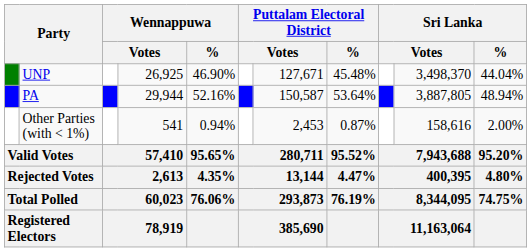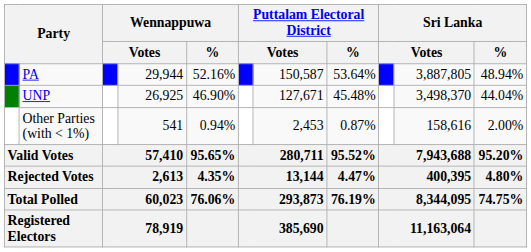 <table class="wikitable">
 <tr>
 <th colspan="2" width="144px"rowspan="2">Party</th>
 <th colspan="3" width="216px">Wennappuwa</th>
 <th colspan="3" width="216px"><a href='#'>Puttalam Electoral District</a></th>
 <th colspan="3" width="216px">Sri Lanka</th>
 </tr>
 <tr>
 <th colspan="2" width="144px">Votes</th>
 <th>%</th>
 <th colspan="2" width="144px">Votes</th>
 <th>%</th>
 <th colspan="2" width="144px">Votes</th>
 <th>%</th>
 </tr>
 <tr>
+<td style="background-color:blue;" width="10px"></td>
+<td style="text-align:left;"><a href='#'>PA</a></td>
+<td style="background-color:blue;" width="10px"></td>
+<td style="text-align:right;">29,944</td>
+<td style="text-align:right;">52.16%</td>
+<td style="background-color:blue;" width="10px"></td>
+<td style="text-align:right;">150,587</td>
+<td style="text-align:right;">53.64%</td>
+<td style="background-color:blue;" width="10px"></td>
+<td style="text-align:right;">3,887,805</td>
+<td style="text-align:right;">48.94%</td>
+</tr>
+<tr>
 <td style="background-color:green;" width="10px"></td>
 <td style="text-align:left;"><a href='#'>UNP</a></td>
 <td style="background-color:white;" width="10px"></td>
 <td style="text-align:right;">26,925</td>
 <td style="text-align:right;">46.90%</td>
 <td style="background-color:white;" width="10px"></td>
 <td style="text-align:right;">127,671</td>
 <td style="text-align:right;">45.48%</td>
 <td style="background-color:white;" width="10px"></td>
 <td style="text-align:right;">3,498,370</td>
 <td style="text-align:right;">44.04%</td>
-</tr>
-<tr>
-<td style="background-color:blue;" width="10px"></td>
-<td style="text-align:left;"><a href='#'>PA</a></td>
-<td style="background-color:blue;" width="10px"></td>
-<td style="text-align:right;">29,944</td>
-<td style="text-align:right;">52.16%</td>
-<td style="background-color:blue;" width="10px"></td>
-<td style="text-align:right;">150,587</td>
-<td style="text-align:right;">53.64%</td>
-<td style="background-color:blue;" width="10px"></td>
-<td style="text-align:right;">3,887,805</td>
-<td style="text-align:right;">48.94%</td>
 </tr>
 <tr>
 <td style="background-color:white;" width="10px"></td>
 <td style="text-align:left;">Other Parties (with < 1%)</td>
 <td style="background-color:white;" width="10px"></td>
 <td style="text-align:right;">541</td>
 <td style="text-align:right;">0.94%</td>
 <td style="background-color:white;" width="10px"></td>
 <td style="text-align:right;">2,453</td>
 <td style="text-align:right;">0.87%</td>
 <td style="background-color:white;" width="10px"></td>
 <td style="text-align:right;">158,616</td>
 <td style="text-align:right;">2.00%</td>
 </tr>
 <tr>
 <th colspan="2" width="144px"style="text-align:left;">Valid Votes</th>
 <th style="text-align:right;"colspan="2" width="144px">57,410</th>
 <th style="text-align:right;">95.65%</th>
 <th style="text-align:right;"colspan="2" width="144px">280,711</th>
 <th style="text-align:right;">95.52%</th>
 <th style="text-align:right;"colspan="2" width="144px">7,943,688</th>
 <th style="text-align:right;">95.20%</th>
 </tr>
 <tr>
 <th colspan="2" width="144px"style="text-align:left;">Rejected Votes</th>
 <th style="text-align:right;"colspan="2" width="144px">2,613</th>
 <th style="text-align:right;">4.35%</th>
 <th style="text-align:right;"colspan="2" width="144px">13,144</th>
 <th style="text-align:right;">4.47%</th>
 <th style="text-align:right;"colspan="2" width="144px">400,395</th>
 <th style="text-align:right;">4.80%</th>
 </tr>
 <tr>
 <th colspan="2" width="144px"style="text-align:left;">Total Polled</th>
 <th style="text-align:right;"colspan="2" width="144px">60,023</th>
 <th style="text-align:right;">76.06%</th>
 <th style="text-align:right;"colspan="2" width="144px">293,873</th>
 <th style="text-align:right;">76.19%</th>
 <th style="text-align:right;"colspan="2" width="144px">8,344,095</th>
 <th style="text-align:right;">74.75%</th>
 </tr>
 <tr>
 <th colspan="2" width="144px"style="text-align:left;">Registered Electors</th>
 <th style="text-align:right;"colspan="2" width="144px">78,919</th>
 <th></th>
 <th style="text-align:right;"colspan="2" width="144px">385,690</th>
 <th></th>
 <th style="text-align:right;"colspan="2" width="144px">11,163,064</th>
 <th></th>
 </tr>
 </table>
